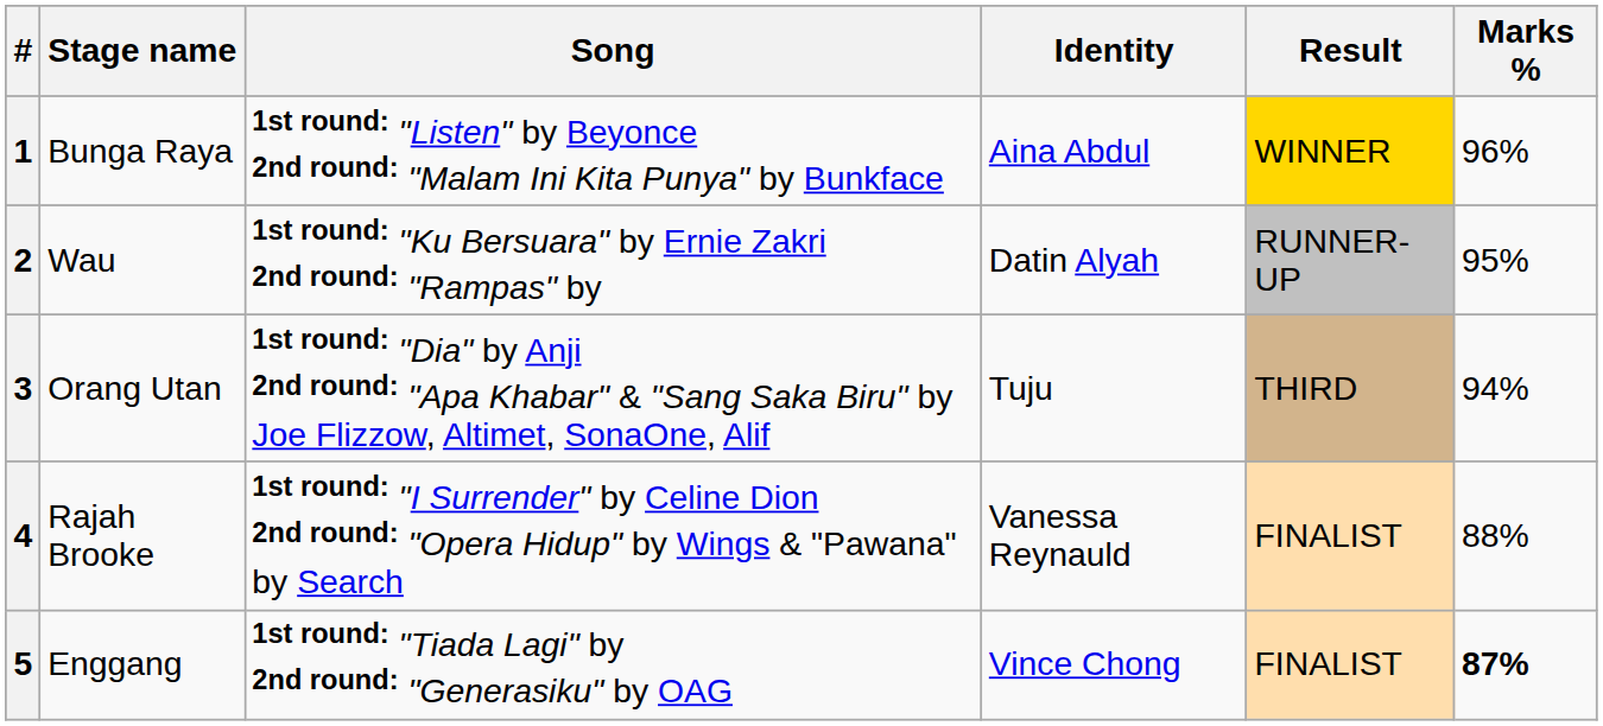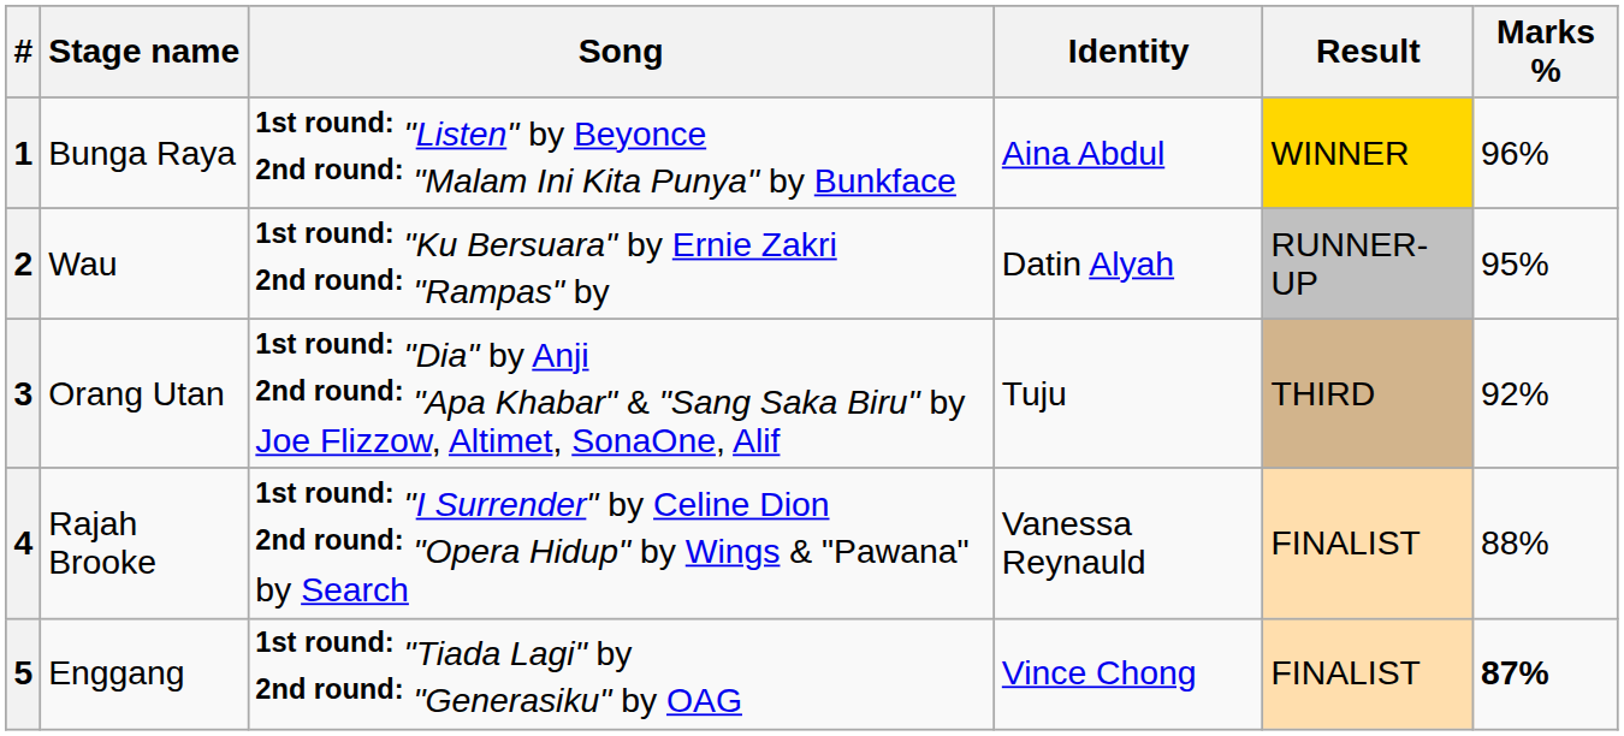 <table class="wikitable plainrowheaders" style="width: 60%; style="text-align: left;">
 <tr>
 <th>#</th>
 <th>Stage name</th>
 <th>Song</th>
 <th>Identity</th>
 <th>Result</th>
 <th>Marks %</th>
 </tr>
 <tr>
 <th>1</th>
 <td>Bunga Raya</td>
 <td><sup><strong>1st round:</strong></sup> <em>"<a href='#'>Listen</a>"</em> by <a href='#'>Beyonce</a> <br><sup><strong>2nd round:</strong></sup> <em>"Malam Ini Kita Punya"</em> by <a href='#'>Bunkface</a></td>
 <td><a href='#'>Aina Abdul</a></td>
 <td bgcolor=gold>WINNER</td>
 <td>96%</td>
 </tr>
 <tr>
 <th>2</th>
 <td>Wau</td>
 <td><sup><strong>1st round:</strong></sup> <em>"Ku Bersuara"</em> by <a href='#'>Ernie Zakri</a> <br><sup><strong>2nd round:</strong></sup> <em>"Rampas"</em> by </td>
 <td>Datin <a href='#'>Alyah</a></td>
 <td bgcolor=silver>RUNNER-UP</td>
 <td>95%</td>
 </tr>
 <tr>
 <th>3</th>
 <td>Orang Utan</td>
 <td><sup><strong>1st round:</strong></sup> <em>"Dia"</em> by <a href='#'>Anji</a> <br><sup><strong>2nd round:</strong></sup> <em>"Apa Khabar"</em> & <em>"Sang Saka Biru"</em> by <br><a href='#'>Joe Flizzow</a>, <a href='#'>Altimet</a>, <a href='#'>SonaOne</a>, <a href='#'>Alif</a></td>
 <td>Tuju </td>
 <td bgcolor=tan>THIRD</td>
-<td>94%</td>
+<td>92%</td>
 </tr>
 <tr>
 <th>4</th>
 <td>Rajah Brooke</td>
 <td><sup><strong>1st round:</strong></sup> <em>"<a href='#'>I Surrender</a>"</em> by <a href='#'>Celine Dion</a> <br><sup><strong>2nd round:</strong></sup> <em>"Opera Hidup"</em> by <a href='#'>Wings</a> & "Pawana" by <a href='#'>Search</a></td>
 <td>Vanessa Reynauld</td>
 <td bgcolor=navajowhite>FINALIST</td>
 <td>88%</td>
 </tr>
 <tr>
 <th>5</th>
 <td>Enggang</td>
 <td><sup><strong>1st round:</strong></sup> <em>"Tiada Lagi"</em> by  <br><sup><strong>2nd round:</strong></sup> <em>"Generasiku"</em> by <a href='#'>OAG</a></td>
 <td><a href='#'>Vince Chong</a></td>
 <td bgcolor=navajowhite>FINALIST</td>
 <td><strong>87%</strong></td>
 </tr>
 </table>
